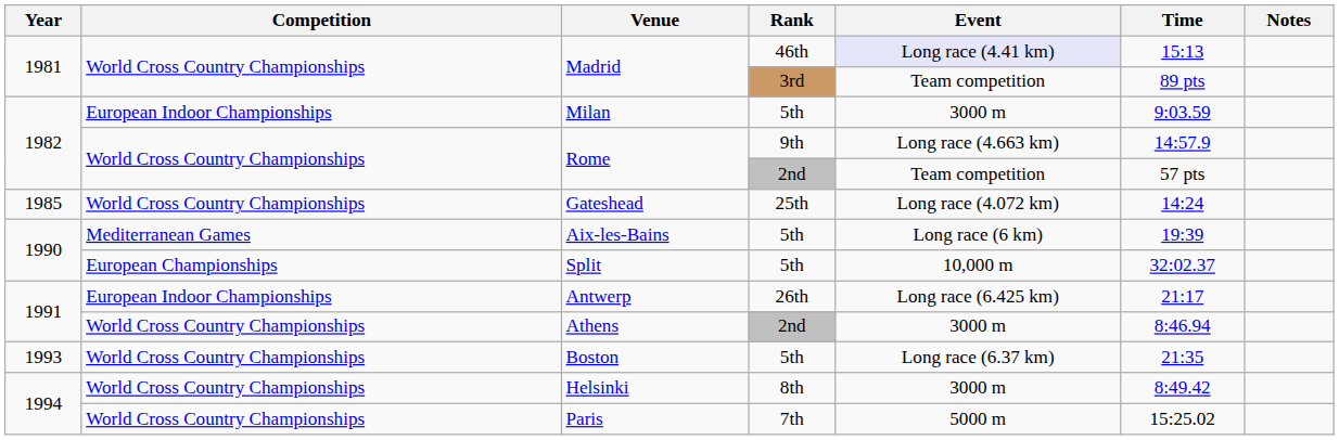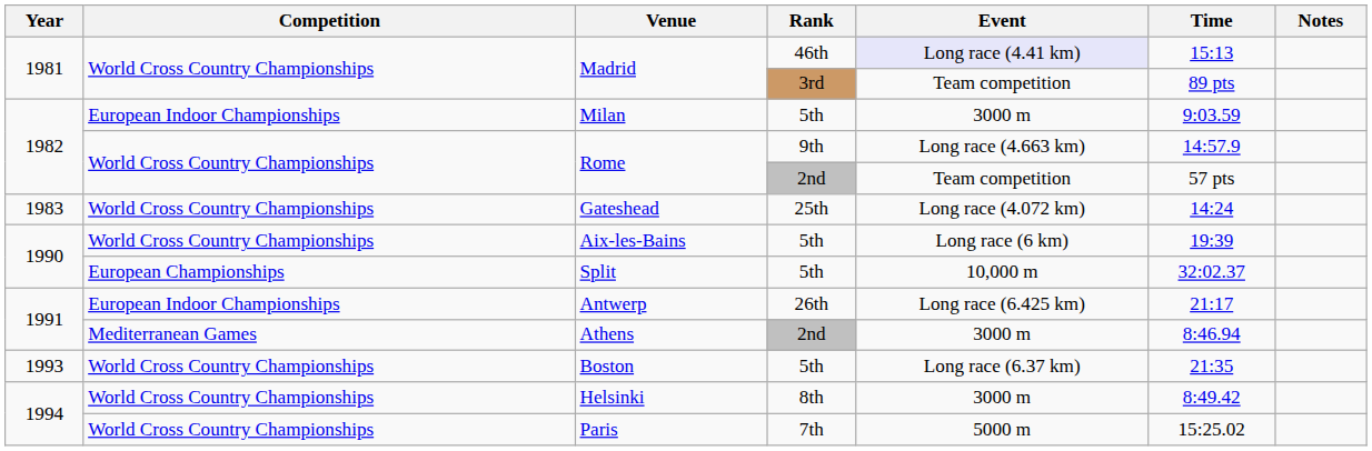 <table class="wikitable" width=65% style="font-size:90%; text-align:center;">
 <tr>
 <th>Year</th>
 <th>Competition</th>
 <th>Venue</th>
 <th>Rank</th>
 <th>Event</th>
 <th>Time</th>
 <th>Notes</th>
 </tr>
 <tr>
 <td rowspan=2>1981</td>
 <td rowspan=2 align=left><a href='#'>World Cross Country Championships</a></td>
 <td rowspan=2 align=left> <a href='#'>Madrid</a></td>
 <td>46th</td>
 <td style="background: lavender;">Long race (4.41 km)</td>
 <td><a href='#'>15:13</a></td>
 <td></td>
 </tr>
 <tr>
 <td bgcolor=cc9966>3rd</td>
 <td>Team competition</td>
 <td><a href='#'>89 pts</a></td>
 <td></td>
 </tr>
 <tr>
 <td rowspan=3>1982</td>
 <td align=left><a href='#'>European Indoor Championships</a></td>
 <td align=left> <a href='#'>Milan</a></td>
 <td>5th</td>
 <td>3000 m</td>
 <td><a href='#'>9:03.59</a></td>
 <td></td>
 </tr>
 <tr>
 <td rowspan=2 align=left><a href='#'>World Cross Country Championships</a></td>
 <td rowspan=2 align=left> <a href='#'>Rome</a></td>
 <td>9th</td>
 <td>Long race (4.663 km)</td>
 <td><a href='#'>14:57.9</a></td>
 <td></td>
 </tr>
 <tr>
 <td bgcolor=silver>2nd</td>
 <td>Team competition</td>
 <td>57 pts</td>
 <td></td>
 </tr>
 <tr>
-<td>1985</td>
+<td>1983</td>
 <td align=left><a href='#'>World Cross Country Championships</a></td>
 <td align=left> <a href='#'>Gateshead</a></td>
 <td>25th</td>
 <td>Long race (4.072 km)</td>
 <td><a href='#'>14:24</a></td>
 <td></td>
 </tr>
 <tr>
 <td rowspan=2>1990</td>
-<td align=left><a href='#'>Mediterranean Games</a></td>
+<td align=left><a href='#'>World Cross Country Championships</a></td>
 <td align=left> <a href='#'>Aix-les-Bains</a></td>
 <td>5th</td>
 <td>Long race (6 km)</td>
 <td><a href='#'>19:39</a></td>
 <td></td>
 </tr>
 <tr>
 <td align=left><a href='#'>European Championships</a></td>
 <td align=left> <a href='#'>Split</a></td>
 <td>5th</td>
 <td>10,000 m</td>
 <td><a href='#'>32:02.37</a></td>
 <td></td>
 </tr>
 <tr>
 <td rowspan=2>1991</td>
 <td align=left><a href='#'>European Indoor Championships</a></td>
 <td align=left> <a href='#'>Antwerp</a></td>
 <td>26th</td>
 <td>Long race (6.425 km)</td>
 <td><a href='#'>21:17</a></td>
 <td></td>
 </tr>
 <tr>
-<td align=left><a href='#'>World Cross Country Championships</a></td>
+<td align=left><a href='#'>Mediterranean Games</a></td>
 <td align=left> <a href='#'>Athens</a></td>
 <td bgcolor=silver>2nd</td>
 <td>3000 m</td>
 <td><a href='#'>8:46.94</a></td>
 <td></td>
 </tr>
 <tr>
 <td>1993</td>
 <td align=left><a href='#'>World Cross Country Championships</a></td>
 <td align=left> <a href='#'>Boston</a></td>
 <td>5th</td>
 <td>Long race (6.37 km)</td>
 <td><a href='#'>21:35</a></td>
 <td></td>
 </tr>
 <tr>
 <td rowspan=2>1994</td>
 <td align=left><a href='#'>World Cross Country Championships</a></td>
 <td align=left> <a href='#'>Helsinki</a></td>
 <td>8th</td>
 <td>3000 m</td>
 <td><a href='#'>8:49.42</a></td>
 <td></td>
 </tr>
 <tr>
 <td align=left><a href='#'>World Cross Country Championships</a></td>
 <td align=left> <a href='#'>Paris</a></td>
 <td>7th</td>
 <td>5000 m</td>
 <td>15:25.02</td>
 <td></td>
 </tr>
 </table>
